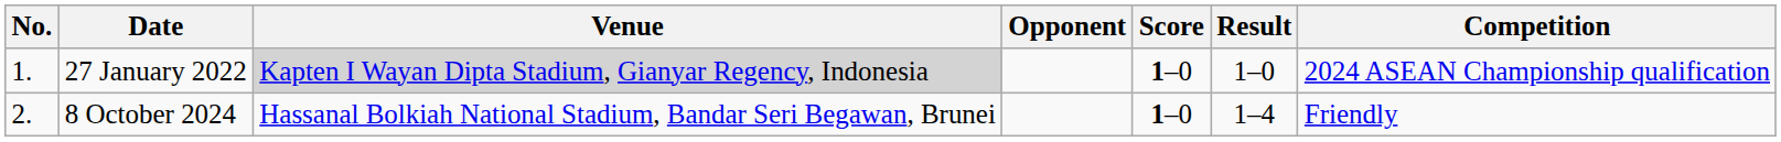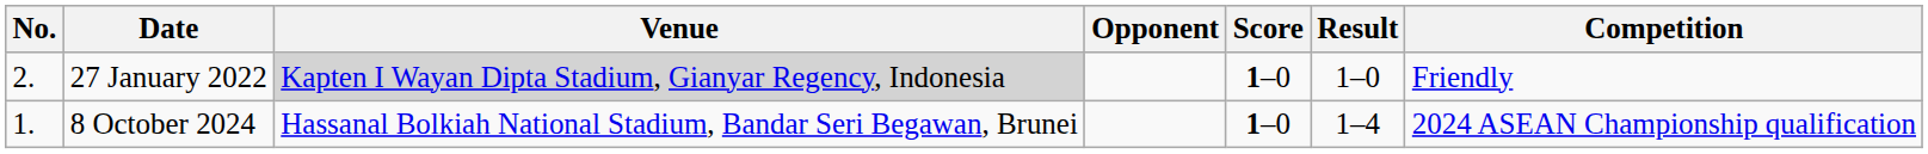 <table class="wikitable">
 <tr>
 <th>No.</th>
 <th>Date</th>
 <th>Venue</th>
 <th>Opponent</th>
 <th>Score</th>
 <th>Result</th>
 <th>Competition</th>
 </tr>
 <tr>
-<td>1.</td>
+<td>2.</td>
 <td>27 January 2022</td>
 <td style="background: lightgrey;"><a href='#'>Kapten I Wayan Dipta Stadium</a>, <a href='#'>Gianyar Regency</a>, Indonesia</td>
 <td></td>
 <td align=center><strong>1</strong>–0</td>
 <td align=center>1–0</td>
-<td><a href='#'>2024 ASEAN Championship qualification</a></td>
+<td><a href='#'>Friendly</a></td>
 </tr>
 <tr>
-<td>2.</td>
+<td>1.</td>
 <td>8 October 2024</td>
 <td><a href='#'>Hassanal Bolkiah National Stadium</a>, <a href='#'>Bandar Seri Begawan</a>, Brunei</td>
 <td></td>
 <td align=center><strong>1</strong>–0</td>
 <td align=center>1–4</td>
-<td><a href='#'>Friendly</a></td>
+<td><a href='#'>2024 ASEAN Championship qualification</a></td>
 </tr>
 </table>
